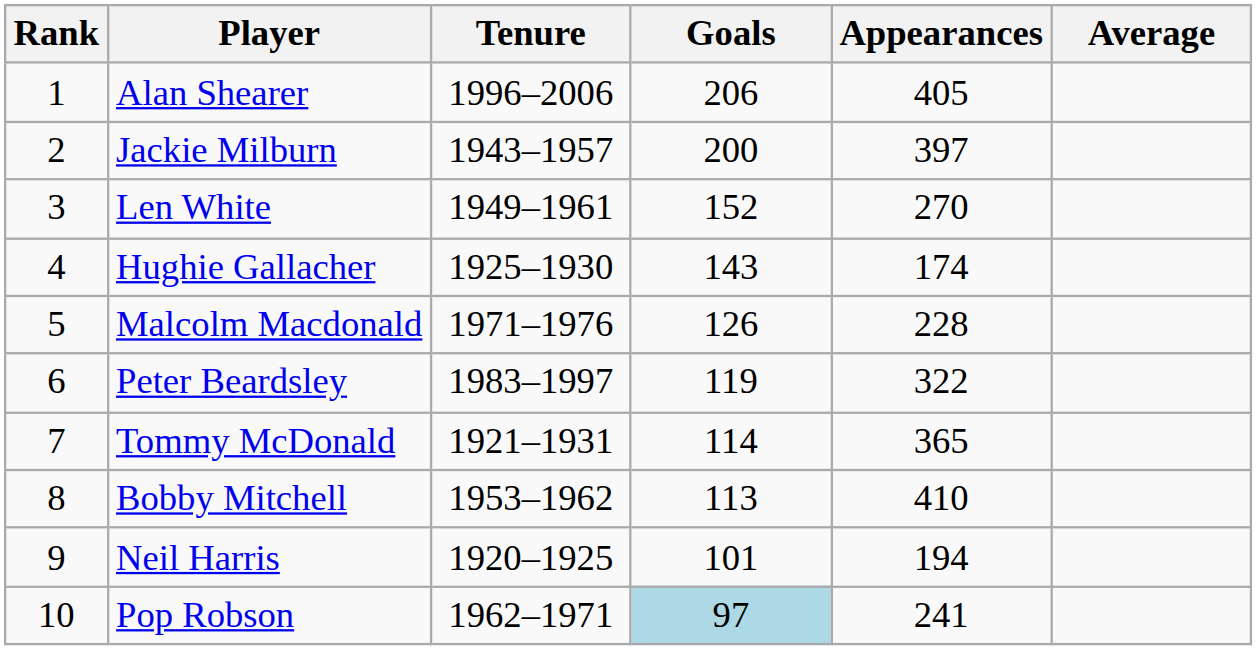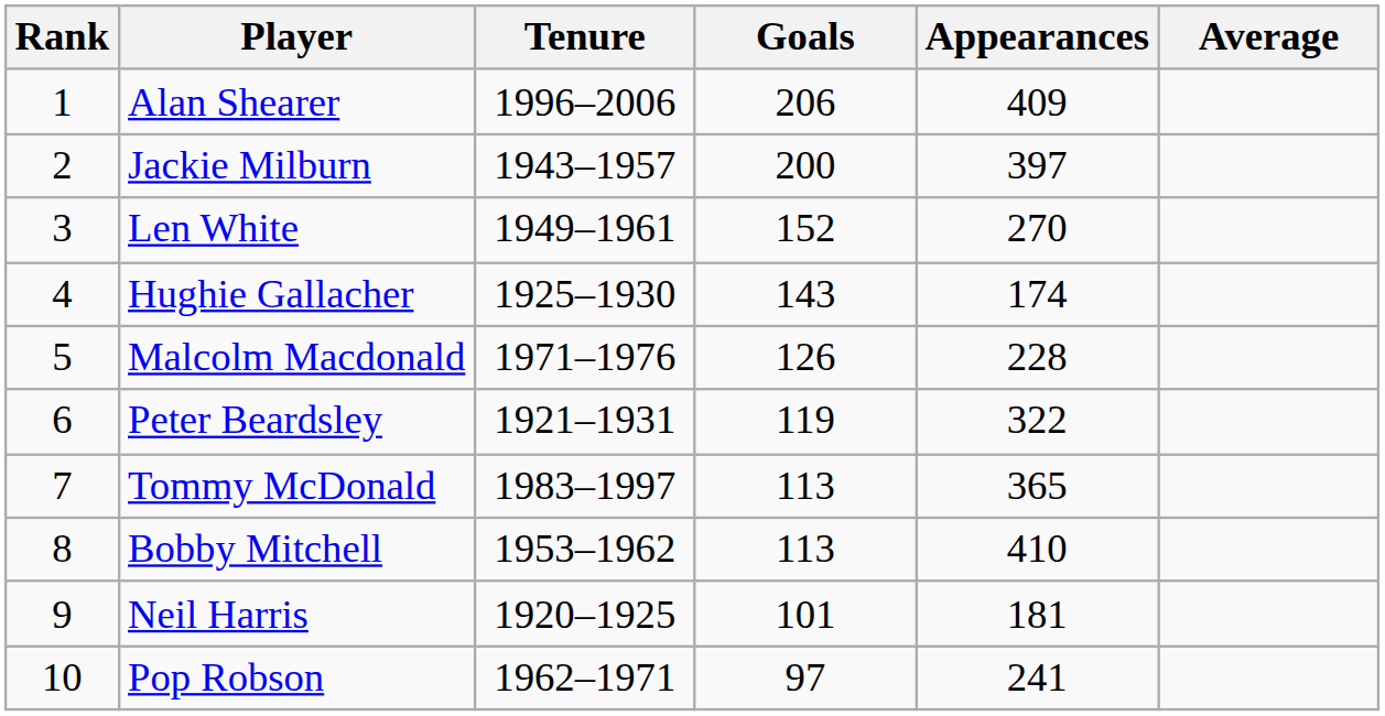 <table class="wikitable sortable" style="text-align:center">
 <tr>
 <th>Rank</th>
 <th>Player</th>
 <th style="width: 5em;">Tenure</th>
 <th style="width: 5em;">Goals</th>
 <th style="width: 5em;">Appearances</th>
 <th style="width: 5em;">Average</th>
 </tr>
 <tr>
 <td>1</td>
 <td style="text-align:left"><a href='#'>Alan Shearer</a></td>
 <td>1996–2006</td>
 <td>206</td>
-<td>405</td>
+<td>409</td>
 <td></td>
 </tr>
 <tr>
 <td>2</td>
 <td style="text-align:left"><a href='#'>Jackie Milburn</a></td>
 <td>1943–1957</td>
 <td>200</td>
 <td>397</td>
 <td></td>
 </tr>
 <tr>
 <td>3</td>
 <td style="text-align:left"><a href='#'>Len White</a></td>
 <td>1949–1961</td>
 <td>152</td>
 <td>270</td>
 <td></td>
 </tr>
 <tr>
 <td>4</td>
 <td style="text-align:left"><a href='#'>Hughie Gallacher</a></td>
 <td>1925–1930</td>
 <td>143</td>
 <td>174</td>
 <td></td>
 </tr>
 <tr>
 <td>5</td>
 <td style="text-align:left"><a href='#'>Malcolm Macdonald</a></td>
 <td>1971–1976</td>
 <td>126</td>
 <td>228</td>
 <td></td>
 </tr>
 <tr>
 <td>6</td>
 <td style="text-align:left"><a href='#'>Peter Beardsley</a></td>
-<td>1983–1997</td>
+<td>1921–1931</td>
 <td>119</td>
 <td>322</td>
 <td></td>
 </tr>
 <tr>
 <td>7</td>
 <td style="text-align:left"><a href='#'>Tommy McDonald</a></td>
-<td>1921–1931</td>
-<td>114</td>
+<td>1983–1997</td>
+<td>113</td>
 <td>365</td>
 <td></td>
 </tr>
 <tr>
 <td>8</td>
 <td style="text-align:left"><a href='#'>Bobby Mitchell</a></td>
 <td>1953–1962</td>
 <td>113</td>
 <td>410</td>
 <td></td>
 </tr>
 <tr>
 <td>9</td>
 <td style="text-align:left"><a href='#'>Neil Harris</a></td>
 <td>1920–1925</td>
 <td>101</td>
-<td>194</td>
+<td>181</td>
 <td></td>
 </tr>
 <tr>
 <td>10</td>
 <td style="text-align:left"><a href='#'>Pop Robson</a></td>
 <td>1962–1971</td>
-<td style="background: lightblue;">97</td>
+<td>97</td>
 <td>241</td>
 <td></td>
 </tr>
 </table>
